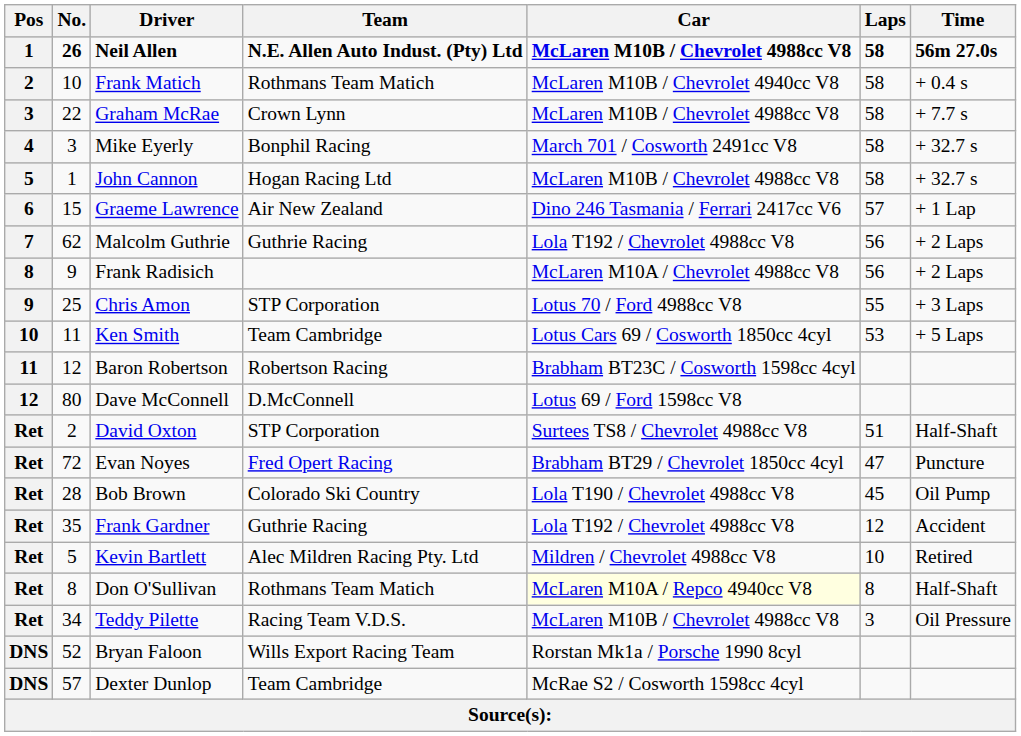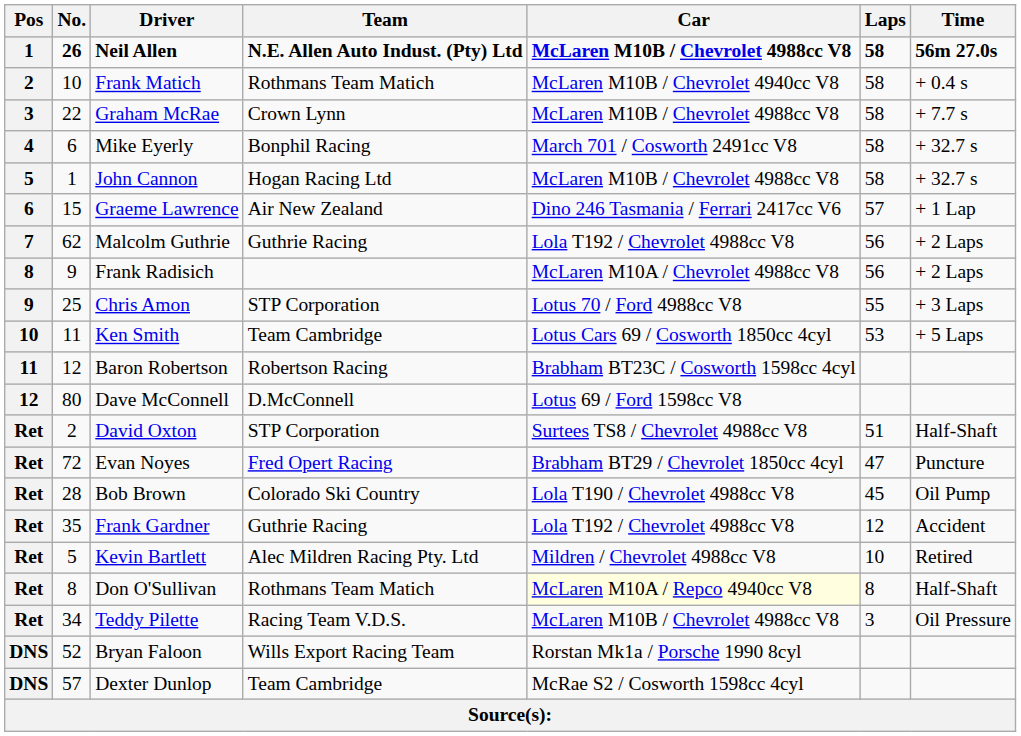 <table class="wikitable" style="font-size: 87%;">
 <tr>
 <th>Pos</th>
 <th>No.</th>
 <th>Driver</th>
 <th>Team</th>
 <th>Car</th>
 <th>Laps</th>
 <th>Time</th>
 </tr>
 <tr>
 <th>1</th>
 <td align="center"><strong>26</strong></td>
 <td><strong> Neil Allen</strong></td>
 <td><strong>N.E. Allen Auto Indust. (Pty) Ltd</strong></td>
 <td><strong><a href='#'>McLaren</a> M10B / <a href='#'>Chevrolet</a> 4988cc V8</strong></td>
 <td><strong>58</strong></td>
 <td><strong>56m 27.0s</strong></td>
 </tr>
 <tr>
 <th>2</th>
 <td align="center">10</td>
 <td> <a href='#'>Frank Matich</a></td>
 <td>Rothmans Team Matich</td>
 <td><a href='#'>McLaren</a> M10B / <a href='#'>Chevrolet</a> 4940cc V8</td>
 <td>58</td>
 <td>+ 0.4 s</td>
 </tr>
 <tr>
 <th>3</th>
 <td align="center">22</td>
 <td> <a href='#'>Graham McRae</a></td>
 <td>Crown Lynn</td>
 <td><a href='#'>McLaren</a> M10B / <a href='#'>Chevrolet</a> 4988cc V8</td>
 <td>58</td>
 <td>+ 7.7 s</td>
 </tr>
 <tr>
 <th>4</th>
-<td align="center">3</td>
+<td align="center">6</td>
 <td> Mike Eyerly</td>
 <td>Bonphil Racing</td>
 <td><a href='#'>March 701</a> / <a href='#'>Cosworth</a> 2491cc V8</td>
 <td>58</td>
 <td>+ 32.7 s</td>
 </tr>
 <tr>
 <th>5</th>
 <td align="center">1</td>
 <td> <a href='#'>John Cannon</a></td>
 <td>Hogan Racing Ltd</td>
 <td><a href='#'>McLaren</a> M10B / <a href='#'>Chevrolet</a> 4988cc V8</td>
 <td>58</td>
 <td>+ 32.7 s</td>
 </tr>
 <tr>
 <th>6</th>
 <td align="center">15</td>
 <td> <a href='#'>Graeme Lawrence</a></td>
 <td>Air New Zealand</td>
 <td><a href='#'>Dino 246 Tasmania</a> / <a href='#'>Ferrari</a> 2417cc V6</td>
 <td>57</td>
 <td>+ 1 Lap</td>
 </tr>
 <tr>
 <th>7</th>
 <td align="center">62</td>
 <td> Malcolm Guthrie</td>
 <td>Guthrie Racing</td>
 <td><a href='#'>Lola</a> T192 / <a href='#'>Chevrolet</a> 4988cc V8</td>
 <td>56</td>
 <td>+ 2 Laps</td>
 </tr>
 <tr>
 <th>8</th>
 <td align="center">9</td>
 <td> Frank Radisich</td>
 <td></td>
 <td><a href='#'>McLaren</a> M10A / <a href='#'>Chevrolet</a> 4988cc V8</td>
 <td>56</td>
 <td>+ 2 Laps</td>
 </tr>
 <tr>
 <th>9</th>
 <td align="center">25</td>
 <td> <a href='#'>Chris Amon</a></td>
 <td>STP Corporation</td>
 <td><a href='#'>Lotus 70</a> / <a href='#'>Ford</a> 4988cc V8</td>
 <td>55</td>
 <td>+ 3 Laps</td>
 </tr>
 <tr>
 <th>10</th>
 <td align="center">11</td>
 <td> <a href='#'>Ken Smith</a></td>
 <td>Team Cambridge</td>
 <td><a href='#'>Lotus Cars</a> 69 / <a href='#'>Cosworth</a> 1850cc 4cyl</td>
 <td>53</td>
 <td>+ 5 Laps</td>
 </tr>
 <tr>
 <th>11</th>
 <td align="center">12</td>
 <td> Baron Robertson</td>
 <td>Robertson Racing</td>
 <td><a href='#'>Brabham</a> BT23C / <a href='#'>Cosworth</a> 1598cc 4cyl</td>
 <td></td>
 <td></td>
 </tr>
 <tr>
 <th>12</th>
 <td align="center">80</td>
 <td> Dave McConnell</td>
 <td>D.McConnell</td>
 <td><a href='#'>Lotus</a> 69 / <a href='#'>Ford</a> 1598cc V8</td>
 <td></td>
 <td></td>
 </tr>
 <tr>
 <th>Ret</th>
 <td align="center">2</td>
 <td> <a href='#'>David Oxton</a></td>
 <td>STP Corporation</td>
 <td><a href='#'>Surtees</a> TS8 / <a href='#'>Chevrolet</a> 4988cc V8</td>
 <td>51</td>
 <td>Half-Shaft</td>
 </tr>
 <tr>
 <th>Ret</th>
 <td align="center">72</td>
 <td> Evan Noyes</td>
 <td><a href='#'>Fred Opert Racing</a></td>
 <td><a href='#'>Brabham</a> BT29 / <a href='#'>Chevrolet</a> 1850cc 4cyl</td>
 <td>47</td>
 <td>Puncture</td>
 </tr>
 <tr>
 <th>Ret</th>
 <td align="center">28</td>
 <td> Bob Brown</td>
 <td>Colorado Ski Country</td>
 <td><a href='#'>Lola</a> T190 / <a href='#'>Chevrolet</a> 4988cc V8</td>
 <td>45</td>
 <td>Oil Pump</td>
 </tr>
 <tr>
 <th>Ret</th>
 <td align="center">35</td>
 <td> <a href='#'>Frank Gardner</a></td>
 <td>Guthrie Racing</td>
 <td><a href='#'>Lola</a> T192 / <a href='#'>Chevrolet</a> 4988cc V8</td>
 <td>12</td>
 <td>Accident</td>
 </tr>
 <tr>
 <th>Ret</th>
 <td align="center">5</td>
 <td> <a href='#'>Kevin Bartlett</a></td>
 <td>Alec Mildren Racing Pty. Ltd</td>
 <td><a href='#'>Mildren</a> / <a href='#'>Chevrolet</a> 4988cc V8</td>
 <td>10</td>
 <td>Retired</td>
 </tr>
 <tr>
 <th>Ret</th>
 <td align="center">8</td>
 <td> Don O'Sullivan</td>
 <td>Rothmans Team Matich</td>
 <td style="background: lightyellow;"><a href='#'>McLaren</a> M10A / <a href='#'>Repco</a> 4940cc V8</td>
 <td>8</td>
 <td>Half-Shaft</td>
 </tr>
 <tr>
 <th>Ret</th>
 <td align="center">34</td>
 <td> <a href='#'>Teddy Pilette</a></td>
 <td>Racing Team V.D.S.</td>
 <td><a href='#'>McLaren</a> M10B / <a href='#'>Chevrolet</a> 4988cc V8</td>
 <td>3</td>
 <td>Oil Pressure</td>
 </tr>
 <tr>
 <th>DNS</th>
 <td align="center">52</td>
 <td> Bryan Faloon</td>
 <td>Wills Export Racing Team</td>
 <td>Rorstan Mk1a / <a href='#'>Porsche</a> 1990 8cyl</td>
 <td></td>
 <td></td>
 </tr>
 <tr>
 <th>DNS</th>
 <td align="center">57</td>
 <td> Dexter Dunlop</td>
 <td>Team Cambridge</td>
 <td>McRae S2 / Cosworth 1598cc 4cyl</td>
 <td></td>
 <td></td>
 </tr>
 <tr>
 <th colspan=7>Source(s):</th>
 </tr>
 </table>
